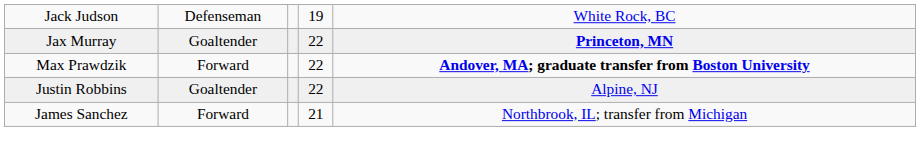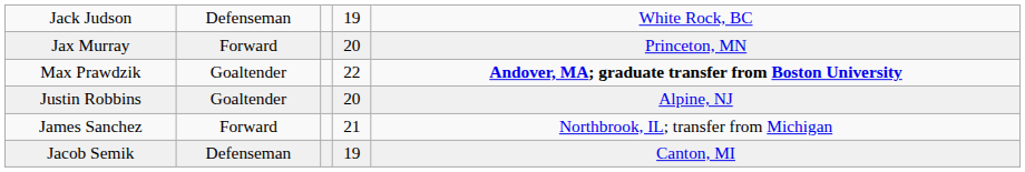 <table class="wikitable" width="60%">
 <tr align="center" bgcolor="">
 <td>Jack Judson</td>
 <td>Defenseman</td>
 <td></td>
 <td>19</td>
 <td><a href='#'>White Rock, BC</a></td>
 </tr>
 <tr align="center" bgcolor="f0f0f0">
 <td>Jax Murray</td>
-<td>Goaltender</td>
+<td>Forward</td>
 <td></td>
-<td>22</td>
-<td><strong><a href='#'>Princeton, MN</a></strong></td>
+<td>20</td>
+<td><a href='#'>Princeton, MN</a></td>
 </tr>
 <tr align="center" bgcolor="">
 <td>Max Prawdzik</td>
-<td>Forward</td>
+<td>Goaltender</td>
 <td></td>
 <td>22</td>
 <td><strong><a href='#'>Andover, MA</a>; graduate transfer from <a href='#'>Boston University</a></strong></td>
 </tr>
 <tr align="center" bgcolor="f0f0f0">
 <td>Justin Robbins</td>
 <td>Goaltender</td>
 <td></td>
-<td>22</td>
+<td>20</td>
 <td><a href='#'>Alpine, NJ</a></td>
 </tr>
 <tr align="center" bgcolor="">
 <td>James Sanchez</td>
 <td>Forward</td>
 <td></td>
 <td>21</td>
 <td><a href='#'>Northbrook, IL</a>; transfer from <a href='#'>Michigan</a></td>
 </tr>
+<tr align="center" bgcolor="f0f0f0">
+<td>Jacob Semik</td>
+<td>Defenseman</td>
+<td></td>
+<td>19</td>
+<td><a href='#'>Canton, MI</a></td>
+</tr>
 </table>
